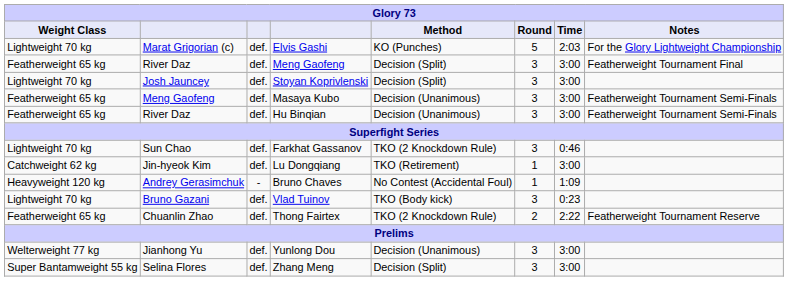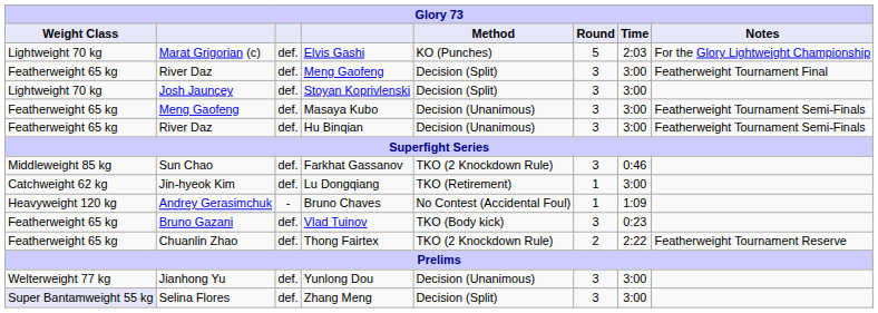 <table class="wikitable" style="font-size: 70%;">
 <tr>
 <th colspan="8" style="background-color: #ccf; color: #000080; text-align: center;"><strong>Glory 73</strong></th>
 </tr>
 <tr>
 <th colspan="1" style="background-color: #E6E8FA; color: #000000; text-align: center;">Weight Class</th>
 <th colspan="1" style="background-color: #E6E8FA; color: #000000; text-align: center;"></th>
 <th colspan="1" style="background-color: #E6E8FA; color: #000000; text-align: center;"></th>
 <th colspan="1" style="background-color: #E6E8FA; color: #000000; text-align: center;"></th>
 <th colspan="1" style="background-color: #E6E8FA; color: #000000; text-align: center;">Method</th>
 <th colspan="1" style="background-color: #E6E8FA; color: #000000; text-align: center;">Round</th>
 <th colspan="1" style="background-color: #E6E8FA; color: #000000; text-align: center;">Time</th>
 <th colspan="1" style="background-color: #E6E8FA; color: #000000; text-align: center;">Notes</th>
 </tr>
 <tr>
 <td>Lightweight 70 kg</td>
 <td> <a href='#'>Marat Grigorian</a> (c)</td>
 <td align=center>def.</td>
 <td> <a href='#'>Elvis Gashi</a></td>
 <td>KO (Punches)</td>
 <td align=center>5</td>
 <td align=center>2:03</td>
 <td>For the <a href='#'>Glory Lightweight Championship</a></td>
 </tr>
 <tr>
 <td>Featherweight 65 kg</td>
 <td> River Daz</td>
 <td align=center>def.</td>
 <td> <a href='#'>Meng Gaofeng</a></td>
 <td>Decision (Split)</td>
 <td align=center>3</td>
 <td align=center>3:00</td>
 <td>Featherweight Tournament Final</td>
 </tr>
 <tr>
 <td>Lightweight 70 kg</td>
 <td> <a href='#'>Josh Jauncey</a></td>
 <td align=center>def.</td>
 <td> <a href='#'>Stoyan Koprivlenski</a></td>
 <td>Decision (Split)</td>
 <td align=center>3</td>
 <td align=center>3:00</td>
 <td></td>
 </tr>
 <tr>
 <td>Featherweight 65 kg</td>
 <td> <a href='#'>Meng Gaofeng</a></td>
 <td align=center>def.</td>
 <td> Masaya Kubo</td>
 <td>Decision (Unanimous)</td>
 <td align=center>3</td>
 <td align=center>3:00</td>
 <td>Featherweight Tournament Semi-Finals</td>
 </tr>
 <tr>
 <td>Featherweight 65 kg</td>
 <td> River Daz</td>
 <td align=center>def.</td>
 <td> Hu Binqian</td>
 <td>Decision (Unanimous)</td>
 <td align=center>3</td>
 <td align=center>3:00</td>
 <td>Featherweight Tournament Semi-Finals</td>
 </tr>
 <tr>
 <th colspan="8" style="background-color: #ccf; color: #000080; text-align: center;"><strong>Superfight Series</strong></th>
 </tr>
 <tr>
-<td>Lightweight 70 kg</td>
+<td>Middleweight 85 kg</td>
 <td> Sun Chao</td>
 <td align=center>def.</td>
 <td> Farkhat Gassanov</td>
 <td>TKO (2 Knockdown Rule)</td>
 <td align=center>3</td>
 <td align=center>0:46</td>
 <td></td>
 </tr>
 <tr>
 <td>Catchweight 62 kg</td>
 <td> Jin-hyeok Kim</td>
 <td align=center>def.</td>
 <td> Lu Dongqiang</td>
 <td>TKO (Retirement)</td>
 <td align=center>1</td>
 <td align=center>3:00</td>
 <td></td>
 </tr>
 <tr>
 <td>Heavyweight 120 kg</td>
 <td> <a href='#'>Andrey Gerasimchuk</a></td>
 <td align=center>-</td>
 <td> Bruno Chaves</td>
 <td>No Contest (Accidental Foul)</td>
 <td align=center>1</td>
 <td align=center>1:09</td>
 <td></td>
 </tr>
 <tr>
-<td>Lightweight 70 kg</td>
+<td>Featherweight 65 kg</td>
 <td> <a href='#'>Bruno Gazani</a></td>
 <td align=center>def.</td>
 <td> <a href='#'>Vlad Tuinov</a></td>
 <td>TKO (Body kick)</td>
 <td align=center>3</td>
 <td align=center>0:23</td>
 <td></td>
 </tr>
 <tr>
 <td>Featherweight 65 kg</td>
 <td> Chuanlin Zhao</td>
 <td align=center>def.</td>
 <td> Thong Fairtex</td>
 <td>TKO (2 Knockdown Rule)</td>
 <td align=center>2</td>
 <td align=center>2:22</td>
 <td>Featherweight Tournament Reserve</td>
 </tr>
 <tr>
 <th colspan="8" style="background-color: #ccf; color: #000080; text-align: center;"><strong>Prelims</strong></th>
 </tr>
 <tr>
 <td>Welterweight 77 kg</td>
 <td> Jianhong Yu</td>
 <td align=center>def.</td>
 <td> Yunlong Dou</td>
 <td>Decision (Unanimous)</td>
 <td align=center>3</td>
 <td align=center>3:00</td>
 <td></td>
 </tr>
 <tr>
-<td>Super Bantamweight 55 kg</td>
+<td style="background: lavender;">Super Bantamweight 55 kg</td>
 <td> Selina Flores</td>
 <td align=center>def.</td>
 <td> Zhang Meng</td>
 <td>Decision (Split)</td>
 <td align=center>3</td>
 <td align=center>3:00</td>
 <td></td>
 </tr>
 </table>
